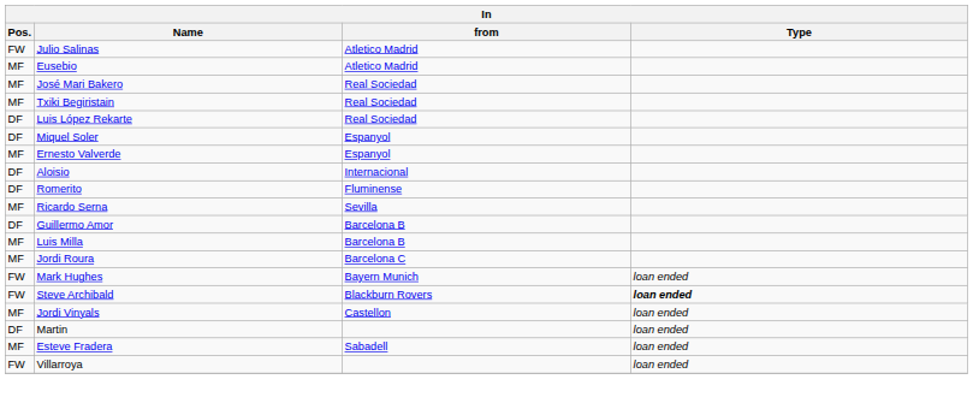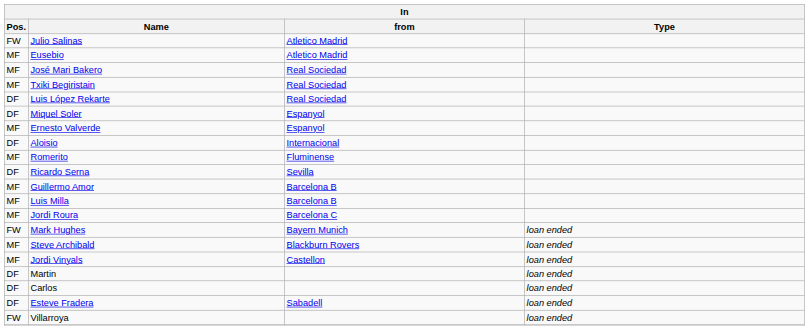 <table class="wikitable" style="font-size:90%;width:99%;">
 <tr>
 <th colspan="4">In</th>
 </tr>
 <tr>
 <th width=3%>Pos.</th>
 <th width=32%>Name</th>
 <th width=30%>from</th>
 <th width=35%>Type</th>
 </tr>
 <tr>
 <td>FW</td>
 <td><a href='#'>Julio Salinas</a></td>
 <td><a href='#'>Atletico Madrid</a></td>
 <td></td>
 </tr>
 <tr>
 <td>MF</td>
 <td><a href='#'>Eusebio</a></td>
 <td><a href='#'>Atletico Madrid</a></td>
 <td></td>
 </tr>
 <tr>
 <td>MF</td>
 <td><a href='#'>José Mari Bakero</a></td>
 <td><a href='#'>Real Sociedad</a></td>
 <td></td>
 </tr>
 <tr>
 <td>MF</td>
 <td><a href='#'>Txiki Begiristain</a></td>
 <td><a href='#'>Real Sociedad</a></td>
 <td></td>
 </tr>
 <tr>
 <td>DF</td>
 <td><a href='#'>Luis López Rekarte</a></td>
 <td><a href='#'>Real Sociedad</a></td>
 <td></td>
 </tr>
 <tr>
 <td>DF</td>
 <td><a href='#'>Miquel Soler</a></td>
 <td><a href='#'>Espanyol</a></td>
 <td></td>
 </tr>
 <tr>
 <td>MF</td>
 <td><a href='#'>Ernesto Valverde</a></td>
 <td><a href='#'>Espanyol</a></td>
 <td></td>
 </tr>
 <tr>
 <td>DF</td>
 <td><a href='#'>Aloisio</a></td>
 <td><a href='#'>Internacional</a></td>
 <td></td>
 </tr>
 <tr>
-<td>DF</td>
+<td>MF</td>
 <td><a href='#'>Romerito</a></td>
 <td><a href='#'>Fluminense</a></td>
 <td></td>
 </tr>
 <tr>
-<td>MF</td>
+<td>DF</td>
 <td><a href='#'>Ricardo Serna</a></td>
 <td><a href='#'>Sevilla</a></td>
 <td></td>
 </tr>
 <tr>
-<td>DF</td>
+<td>MF</td>
 <td><a href='#'>Guillermo Amor</a></td>
 <td><a href='#'>Barcelona B</a></td>
 <td></td>
 </tr>
 <tr>
 <td>MF</td>
 <td><a href='#'>Luis Milla</a></td>
 <td><a href='#'>Barcelona B</a></td>
 <td></td>
 </tr>
 <tr>
 <td>MF</td>
 <td><a href='#'>Jordi Roura</a></td>
 <td><a href='#'>Barcelona C</a></td>
 <td></td>
 </tr>
 <tr>
 <td>FW</td>
 <td><a href='#'>Mark Hughes</a></td>
 <td><a href='#'>Bayern Munich</a></td>
 <td><em>loan ended</em></td>
 </tr>
 <tr>
-<td>FW</td>
+<td>MF</td>
 <td><a href='#'>Steve Archibald</a></td>
 <td><a href='#'>Blackburn Rovers</a></td>
-<td><strong><em>loan ended</em></strong></td>
+<td><em>loan ended</em></td>
 </tr>
 <tr>
 <td>MF</td>
 <td><a href='#'>Jordi Vinyals</a></td>
 <td><a href='#'>Castellon</a></td>
 <td><em>loan ended</em></td>
 </tr>
 <tr>
 <td>DF</td>
 <td>Martin</td>
 <td></td>
 <td><em>loan ended</em></td>
 </tr>
 <tr>
-<td>MF</td>
+<td>DF</td>
+<td>Carlos</td>
+<td></td>
+<td><em>loan ended</em></td>
+</tr>
+<tr>
+<td>DF</td>
 <td><a href='#'>Esteve Fradera</a></td>
 <td><a href='#'>Sabadell</a></td>
 <td><em>loan ended</em></td>
 </tr>
 <tr>
 <td>FW</td>
 <td>Villarroya</td>
 <td></td>
 <td><em>loan ended</em></td>
 </tr>
 <tr>
 </tr>
 </table>
